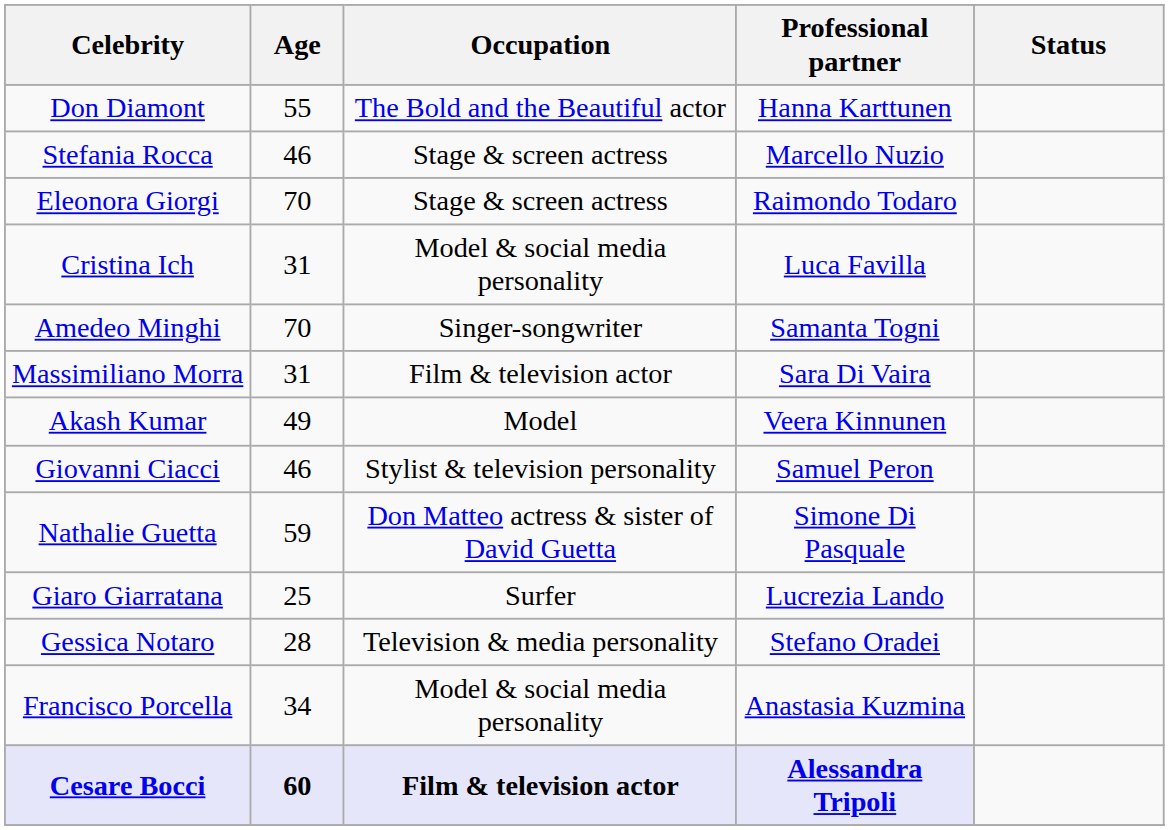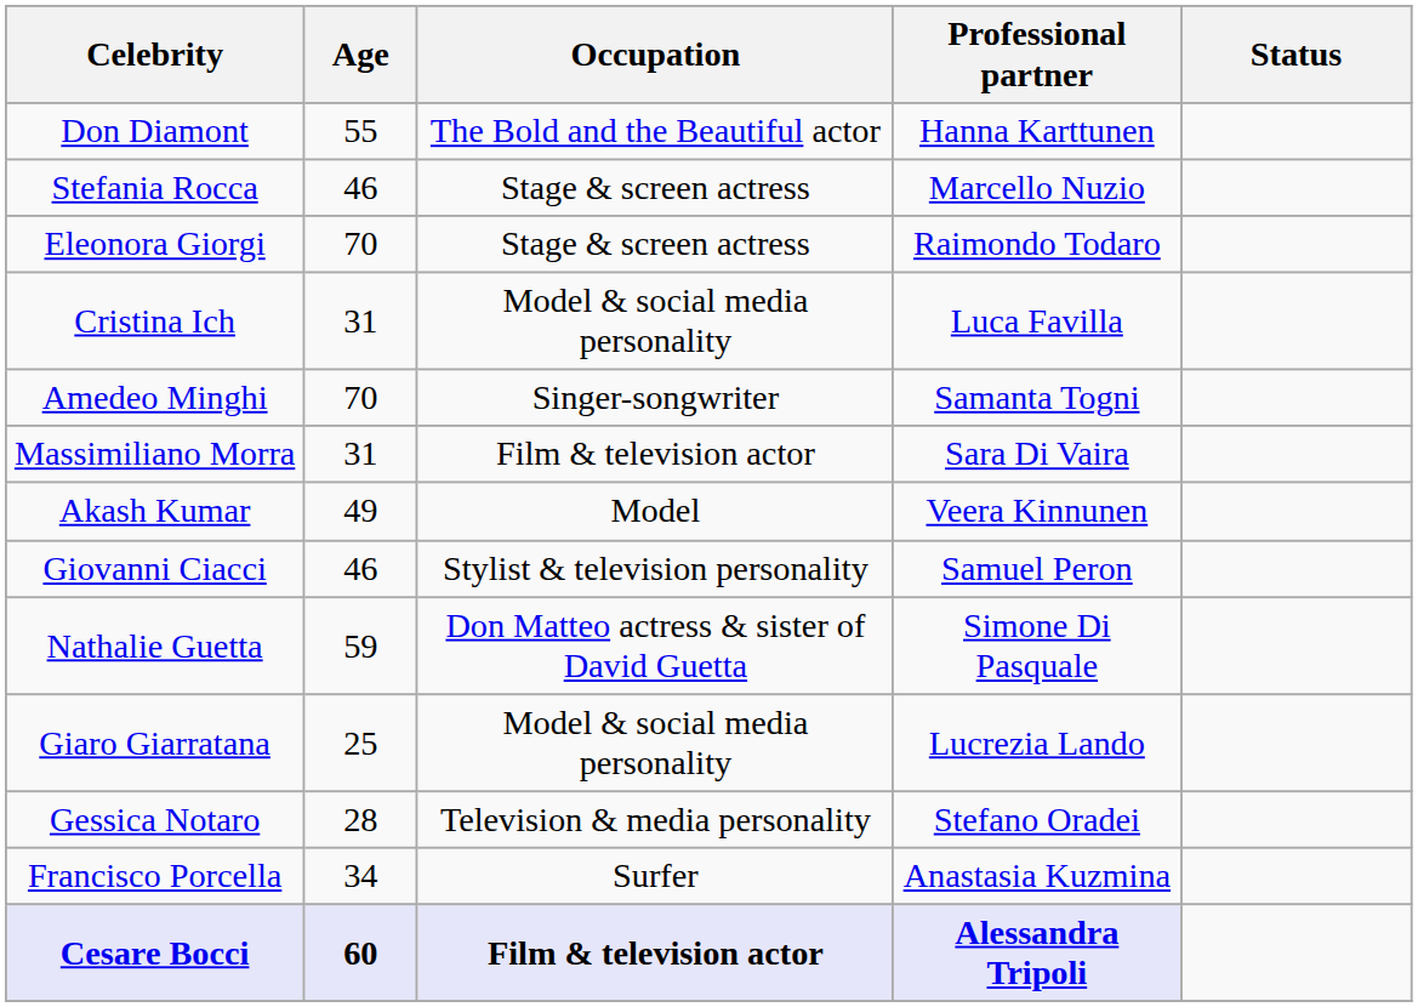 <table class="wikitable" style="margin:auto; text-align:center; font-size:95%;">
 <tr>
 <th width="140">Celebrity</th>
 <th width="50">Age</th>
 <th width="250">Occupation</th>
 <th width="135">Professional partner</th>
 <th width="115">Status</th>
 </tr>
 <tr>
 <td><a href='#'>Don Diamont</a></td>
 <td>55</td>
 <td><a href='#'>The Bold and the Beautiful</a> actor</td>
 <td><a href='#'>Hanna Karttunen</a></td>
 <td></td>
 </tr>
 <tr>
 <td><a href='#'>Stefania Rocca</a></td>
 <td>46</td>
 <td>Stage & screen actress</td>
 <td><a href='#'>Marcello Nuzio</a></td>
 <td></td>
 </tr>
 <tr>
 <td><a href='#'>Eleonora Giorgi</a></td>
 <td>70</td>
 <td>Stage & screen actress</td>
 <td><a href='#'>Raimondo Todaro</a></td>
 <td></td>
 </tr>
 <tr>
 <td><a href='#'>Cristina Ich</a></td>
 <td>31</td>
 <td>Model & social media personality</td>
 <td><a href='#'>Luca Favilla</a></td>
 <td></td>
 </tr>
 <tr>
 <td><a href='#'>Amedeo Minghi</a></td>
 <td>70</td>
 <td>Singer-songwriter</td>
 <td><a href='#'>Samanta Togni</a></td>
 <td></td>
 </tr>
 <tr>
 <td><a href='#'>Massimiliano Morra</a></td>
 <td>31</td>
 <td>Film & television actor</td>
 <td><a href='#'>Sara Di Vaira</a></td>
 <td></td>
 </tr>
 <tr>
 <td><a href='#'>Akash Kumar</a></td>
 <td>49</td>
 <td>Model</td>
 <td><a href='#'>Veera Kinnunen</a></td>
 <td></td>
 </tr>
 <tr>
 <td><a href='#'>Giovanni Ciacci</a></td>
 <td>46</td>
 <td>Stylist & television personality</td>
 <td><a href='#'>Samuel Peron</a></td>
 <td></td>
 </tr>
 <tr>
 <td><a href='#'>Nathalie Guetta</a></td>
 <td>59</td>
 <td><a href='#'>Don Matteo</a> actress & sister of <a href='#'>David Guetta</a></td>
 <td><a href='#'>Simone Di Pasquale</a></td>
 <td></td>
 </tr>
 <tr>
 <td><a href='#'>Giaro Giarratana</a></td>
 <td>25</td>
-<td>Surfer</td>
+<td>Model & social media personality</td>
 <td><a href='#'>Lucrezia Lando</a></td>
 <td></td>
 </tr>
 <tr>
 <td><a href='#'>Gessica Notaro</a></td>
 <td>28</td>
 <td>Television & media personality</td>
 <td><a href='#'>Stefano Oradei</a></td>
 <td></td>
 </tr>
 <tr>
 <td><a href='#'>Francisco Porcella</a></td>
 <td>34</td>
-<td>Model & social media personality</td>
+<td>Surfer</td>
 <td><a href='#'>Anastasia Kuzmina</a></td>
 <td></td>
 </tr>
 <tr>
 <td style="background:lavender;"><strong><a href='#'>Cesare Bocci</a></strong></td>
 <td style="background:lavender;"><strong>60</strong></td>
 <td style="background:lavender;"><strong>Film & television actor</strong></td>
 <td style="background:lavender;"><strong><a href='#'>Alessandra Tripoli</a></strong></td>
 <td></td>
 </tr>
 <tr>
 </tr>
 </table>
